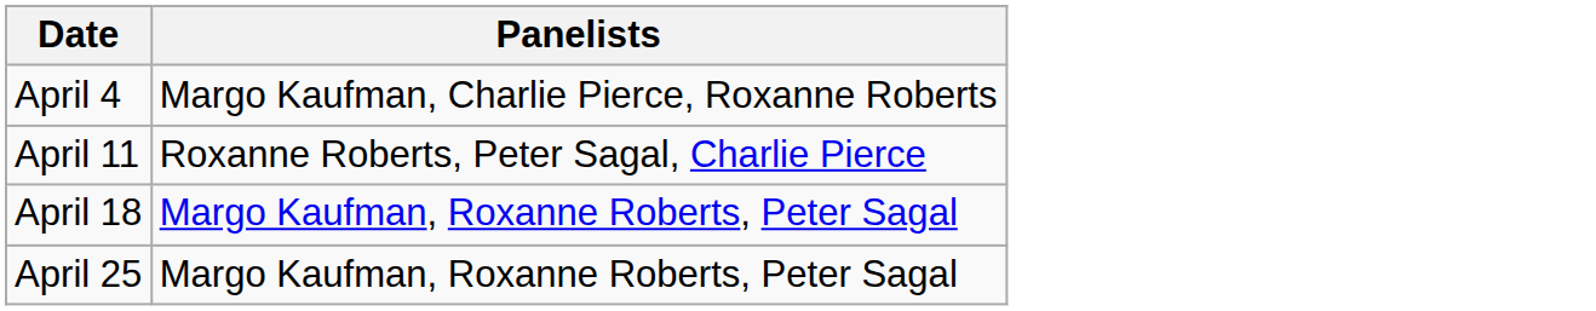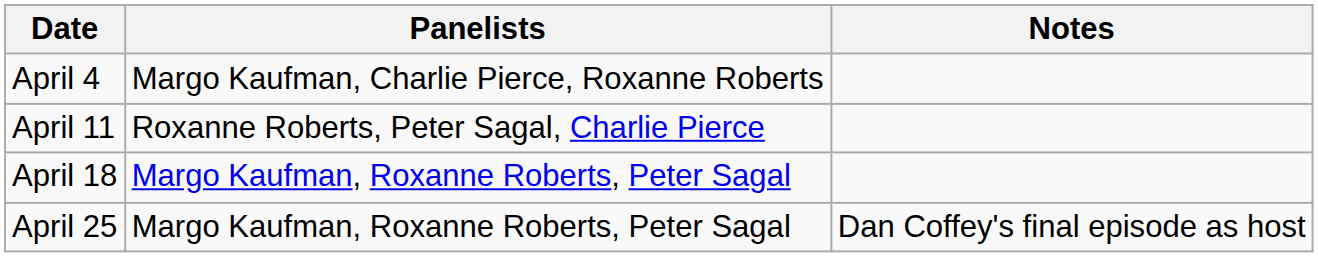 <table class="wikitable">
 <tr>
 <th>Date</th>
 <th>Panelists</th>
+<th>Notes</th>
 </tr>
 <tr>
 <td>April 4</td>
 <td>Margo Kaufman, Charlie Pierce, Roxanne Roberts</td>
+<td></td>
 </tr>
 <tr>
 <td>April 11</td>
 <td>Roxanne Roberts, Peter Sagal, <a href='#'>Charlie Pierce</a></td>
+<td></td>
 </tr>
 <tr>
 <td>April 18</td>
 <td><a href='#'>Margo Kaufman</a>, <a href='#'>Roxanne Roberts</a>, <a href='#'>Peter Sagal</a></td>
+<td></td>
 </tr>
 <tr>
 <td>April 25</td>
 <td>Margo Kaufman, Roxanne Roberts, Peter Sagal</td>
+<td>Dan Coffey's final episode as host</td>
 </tr>
 </table>
